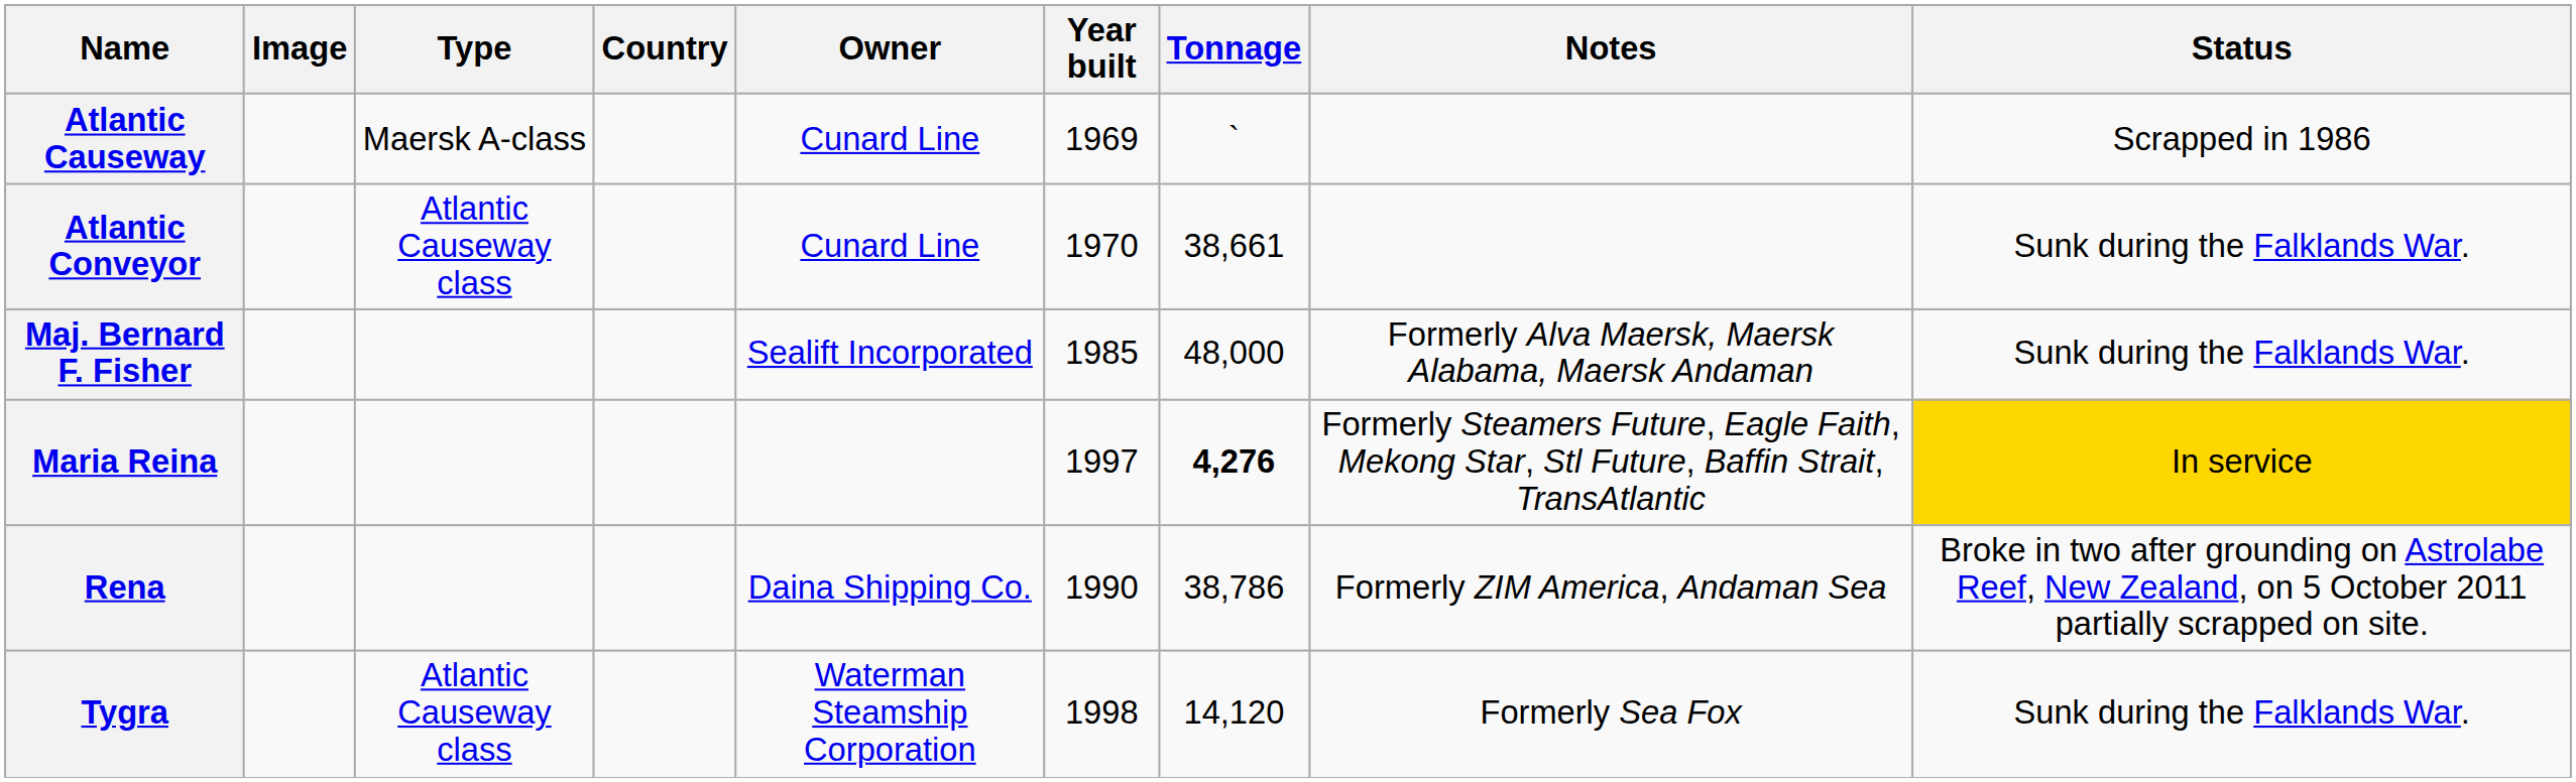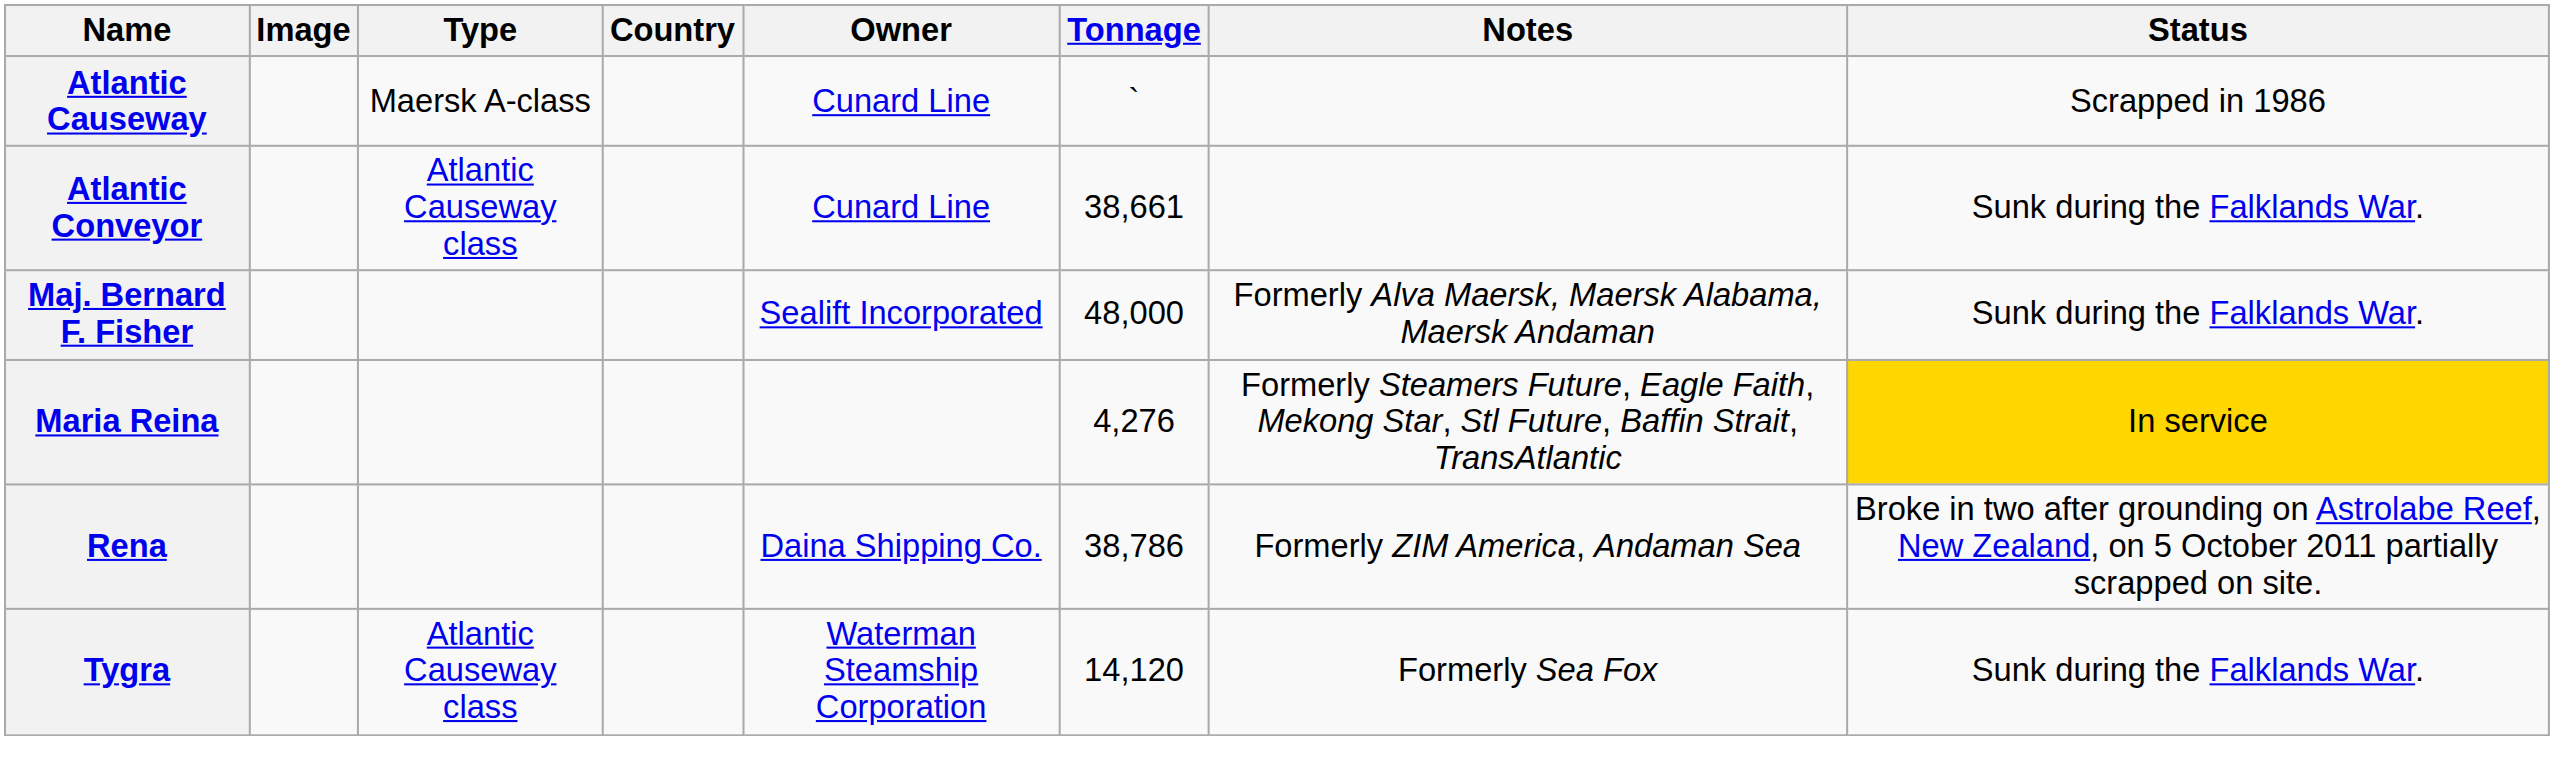 <table class="wikitable sortable" style="text-align:center">
 <tr>
 <th>Name</th>
 <th>Image</th>
 <th>Type</th>
 <th>Country</th>
 <th>Owner</th>
-<th>Year built</th>
 <th><a href='#'>Tonnage</a></th>
 <th>Notes</th>
 <th>Status</th>
 </tr>
 <tr>
 <th><a href='#'>Atlantic Causeway</a></th>
 <td></td>
 <td>Maersk A-class</td>
 <td></td>
 <td><a href='#'>Cunard Line</a></td>
-<td>1969</td>
 <td>`</td>
 <td></td>
 <td>Scrapped in 1986</td>
 </tr>
 <tr>
 <th><a href='#'>Atlantic Conveyor</a></th>
 <td></td>
 <td><a href='#'>Atlantic Causeway class</a></td>
 <td></td>
 <td><a href='#'>Cunard Line</a></td>
-<td>1970</td>
 <td>38,661</td>
 <td></td>
 <td>Sunk during the <a href='#'>Falklands War</a>.</td>
 </tr>
 <tr>
 <th><a href='#'>Maj. Bernard F. Fisher</a></th>
 <td></td>
 <td></td>
 <td></td>
 <td><a href='#'>Sealift Incorporated</a></td>
-<td>1985</td>
 <td>48,000</td>
 <td>Formerly <em>Alva Maersk,  Maersk Alabama, Maersk Andaman</em></td>
 <td>Sunk during the <a href='#'>Falklands War</a>.</td>
 </tr>
 <tr>
 <th><a href='#'>Maria Reina</a></th>
 <td></td>
 <td></td>
 <td></td>
 <td></td>
-<td>1997</td>
-<td><strong>4,276</strong></td>
+<td>4,276</td>
 <td>Formerly <em>Steamers Future</em>, <em>Eagle Faith</em>, <em>Mekong Star</em>, <em>Stl Future</em>, <em>Baffin Strait</em>, <em>TransAtlantic</em></td>
 <td style="background: gold;">In service</td>
 </tr>
 <tr>
 <th><a href='#'>Rena</a></th>
 <td></td>
 <td></td>
 <td></td>
 <td><a href='#'>Daina Shipping Co.</a></td>
-<td>1990</td>
 <td>38,786</td>
 <td>Formerly <em>ZIM America</em>, <em>Andaman Sea</em></td>
 <td>Broke in two after grounding on <a href='#'>Astrolabe Reef</a>, <a href='#'>New Zealand</a>, on 5 October 2011 partially scrapped on site.</td>
 </tr>
 <tr>
 <th><a href='#'>Tygra</a></th>
 <td></td>
 <td><a href='#'>Atlantic Causeway class</a></td>
 <td></td>
 <td><a href='#'>Waterman Steamship Corporation</a></td>
-<td>1998</td>
 <td>14,120</td>
 <td>Formerly <em>Sea Fox</em></td>
 <td>Sunk during the <a href='#'>Falklands War</a>.</td>
 </tr>
 </table>
